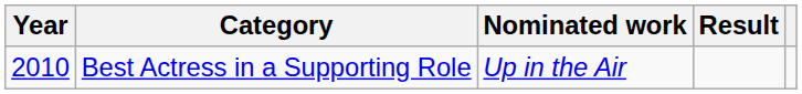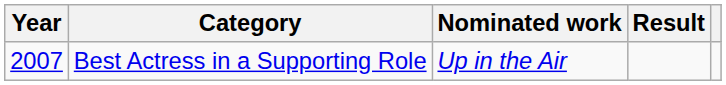 <table class="wikitable sortable">
 <tr>
 <th>Year</th>
 <th>Category</th>
 <th>Nominated work</th>
 <th>Result</th>
 <th class="unsortable"></th>
 </tr>
 <tr>
-<td><a href='#'>2010</a></td>
+<td><a href='#'>2007</a></td>
 <td><a href='#'>Best Actress in a Supporting Role</a></td>
 <td><em><a href='#'>Up in the Air</a></em></td>
 <td></td>
 <td style="text-align: center;"></td>
 </tr>
 </table>
